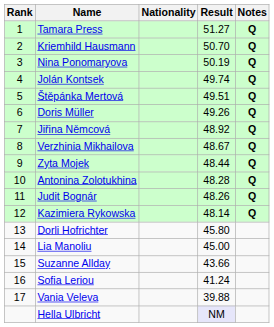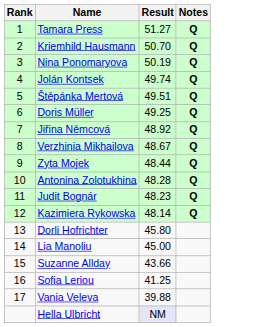 <table class="wikitable sortable" style="text-align:center">
 <tr>
 <th>Rank</th>
 <th>Name</th>
-<th>Nationality</th>
 <th>Result</th>
 <th>Notes</th>
 </tr>
 <tr bgcolor=ccffcc>
 <td>1</td>
 <td align=left><a href='#'>Tamara Press</a></td>
-<td align=left></td>
 <td>51.27</td>
 <td><strong>Q</strong></td>
 </tr>
 <tr bgcolor=ccffcc>
 <td>2</td>
 <td align=left><a href='#'>Kriemhild Hausmann</a></td>
-<td align=left></td>
 <td>50.70</td>
 <td><strong>Q</strong></td>
 </tr>
 <tr bgcolor=ccffcc>
 <td>3</td>
 <td align=left><a href='#'>Nina Ponomaryova</a></td>
-<td align=left></td>
 <td>50.19</td>
 <td><strong>Q</strong></td>
 </tr>
 <tr bgcolor=ccffcc>
 <td>4</td>
 <td align=left><a href='#'>Jolán Kontsek</a></td>
-<td align=left></td>
 <td>49.74</td>
 <td><strong>Q</strong></td>
 </tr>
 <tr bgcolor=ccffcc>
 <td>5</td>
 <td align=left><a href='#'>Štěpánka Mertová</a></td>
-<td align=left></td>
 <td>49.51</td>
 <td><strong>Q</strong></td>
 </tr>
 <tr bgcolor=ccffcc>
 <td>6</td>
 <td align=left><a href='#'>Doris Müller</a></td>
-<td align=left></td>
-<td>49.26</td>
+<td>49.25</td>
 <td><strong>Q</strong></td>
 </tr>
 <tr bgcolor=ccffcc>
 <td>7</td>
 <td align=left><a href='#'>Jiřina Němcová</a></td>
-<td align=left></td>
 <td>48.92</td>
 <td><strong>Q</strong></td>
 </tr>
 <tr bgcolor=ccffcc>
 <td>8</td>
 <td align=left><a href='#'>Verzhinia Mikhailova</a></td>
-<td align=left></td>
 <td>48.67</td>
 <td><strong>Q</strong></td>
 </tr>
 <tr bgcolor=ccffcc>
 <td>9</td>
 <td align=left><a href='#'>Zyta Mojek</a></td>
-<td align=left></td>
 <td>48.44</td>
 <td><strong>Q</strong></td>
 </tr>
 <tr bgcolor=ccffcc>
 <td>10</td>
 <td align=left><a href='#'>Antonina Zolotukhina</a></td>
-<td align=left></td>
 <td>48.28</td>
 <td><strong>Q</strong></td>
 </tr>
 <tr bgcolor=ccffcc>
 <td>11</td>
 <td align=left><a href='#'>Judit Bognár</a></td>
-<td align=left></td>
-<td>48.26</td>
+<td>48.23</td>
 <td><strong>Q</strong></td>
 </tr>
 <tr bgcolor=ccffcc>
 <td>12</td>
 <td align=left><a href='#'>Kazimiera Rykowska</a></td>
-<td align=left></td>
 <td>48.14</td>
 <td><strong>Q</strong></td>
 </tr>
 <tr>
 <td>13</td>
 <td align=left><a href='#'>Dorli Hofrichter</a></td>
-<td align=left></td>
 <td>45.80</td>
 <td></td>
 </tr>
 <tr>
 <td>14</td>
 <td align=left><a href='#'>Lia Manoliu</a></td>
-<td align=left></td>
 <td>45.00</td>
 <td></td>
 </tr>
 <tr>
 <td>15</td>
 <td align=left><a href='#'>Suzanne Allday</a></td>
-<td align=left></td>
 <td>43.66</td>
 <td></td>
 </tr>
 <tr>
 <td>16</td>
 <td align=left><a href='#'>Sofia Leriou</a></td>
-<td align=left></td>
-<td>41.24</td>
+<td>41.25</td>
 <td></td>
 </tr>
 <tr>
 <td>17</td>
 <td align=left><a href='#'>Vania Veleva</a></td>
-<td align=left></td>
 <td>39.88</td>
 <td></td>
 </tr>
 <tr>
 <td></td>
 <td align=left><a href='#'>Hella Ulbricht</a></td>
-<td align=left></td>
 <td style="background: lavender;">NM</td>
 <td></td>
 </tr>
 </table>
